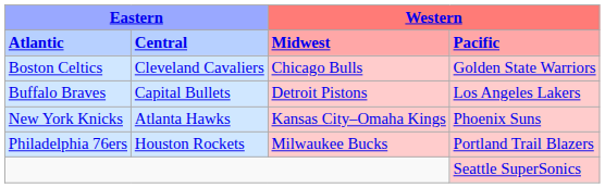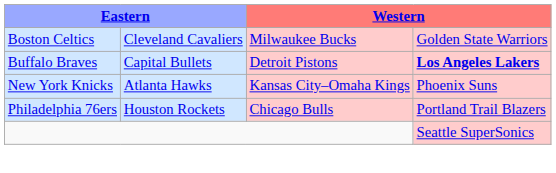 <table class="wikitable">
 <tr>
 <th colspan="2" style="background-color: #99A8FF;"><a href='#'>Eastern</a></th>
 <th colspan="2" style="background-color: #FF7B77;"><a href='#'>Western</a></th>
 </tr>
 <tr>
-<td style="background-color: #B7D0FF;"><strong><a href='#'>Atlantic</a></strong></td>
-<td style="background-color: #B7D0FF;"><strong><a href='#'>Central</a></strong></td>
-<td style="background-color: #FFA7A7;"><strong><a href='#'>Midwest</a></strong></td>
-<td style="background-color: #FFA7A7;"><strong><a href='#'>Pacific</a></strong></td>
-</tr>
-<tr>
 <td style="background-color: #D0E7FF;"><a href='#'>Boston Celtics</a></td>
 <td style="background-color: #D0E7FF;"><a href='#'>Cleveland Cavaliers</a></td>
-<td style="background-color: #FFCCCC;"><a href='#'>Chicago Bulls</a></td>
+<td style="background-color: #FFCCCC;"><a href='#'>Milwaukee Bucks</a></td>
 <td style="background-color: #FFCCCC;"><a href='#'>Golden State Warriors</a></td>
 </tr>
 <tr>
 <td style="background-color: #D0E7FF;"><a href='#'>Buffalo Braves</a></td>
 <td style="background-color: #D0E7FF;"><a href='#'>Capital Bullets</a></td>
 <td style="background-color: #FFCCCC;"><a href='#'>Detroit Pistons</a></td>
-<td style="background-color: #FFCCCC;"><a href='#'>Los Angeles Lakers</a></td>
+<td style="background-color: #FFCCCC;"><strong><a href='#'>Los Angeles Lakers</a></strong></td>
 </tr>
 <tr>
 <td style="background-color: #D0E7FF;"><a href='#'>New York Knicks</a></td>
 <td style="background-color: #D0E7FF;"><a href='#'>Atlanta Hawks</a></td>
 <td style="background-color: #FFCCCC;"><a href='#'>Kansas City–Omaha Kings</a></td>
 <td style="background-color: #FFCCCC;"><a href='#'>Phoenix Suns</a></td>
 </tr>
 <tr>
 <td style="background-color: #D0E7FF;"><a href='#'>Philadelphia 76ers</a></td>
 <td style="background-color: #D0E7FF;"><a href='#'>Houston Rockets</a></td>
-<td style="background-color: #FFCCCC;"><a href='#'>Milwaukee Bucks</a></td>
+<td style="background-color: #FFCCCC;"><a href='#'>Chicago Bulls</a></td>
 <td style="background-color: #FFCCCC;"><a href='#'>Portland Trail Blazers</a></td>
 </tr>
 <tr>
 <td colspan="3"> </td>
 <td style="background-color: #FFCCCC;"><a href='#'>Seattle SuperSonics</a></td>
 </tr>
 </table>
